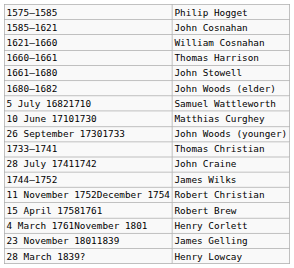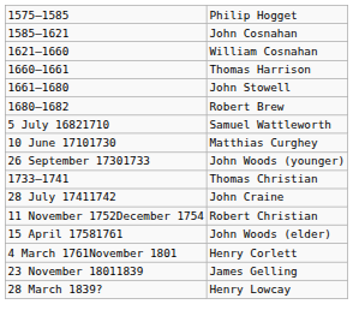 <table class="wikitable">
 <tr>
 <td>1575–1585</td>
 <td>Philip Hogget</td>
 </tr>
 <tr>
 <td>1585–1621</td>
 <td>John Cosnahan</td>
 </tr>
 <tr>
 <td>1621–1660</td>
 <td>William Cosnahan</td>
 </tr>
 <tr>
 <td>1660–1661</td>
 <td>Thomas Harrison</td>
 </tr>
 <tr>
 <td>1661–1680</td>
 <td>John Stowell</td>
 </tr>
 <tr>
 <td>1680–1682</td>
-<td>John Woods (elder)</td>
+<td>Robert Brew</td>
 </tr>
 <tr>
 <td>5 July 16821710</td>
 <td>Samuel Wattleworth</td>
 </tr>
 <tr>
 <td>10 June 17101730</td>
 <td>Matthias Curghey</td>
 </tr>
 <tr>
 <td>26 September 17301733</td>
 <td>John Woods (younger)</td>
 </tr>
 <tr>
 <td>1733–1741</td>
 <td>Thomas Christian</td>
 </tr>
 <tr>
 <td>28 July 17411742</td>
 <td>John Craine</td>
 </tr>
 <tr>
-<td>1744–1752</td>
-<td>James Wilks</td>
-</tr>
-<tr>
 <td>11 November 1752December 1754</td>
 <td>Robert Christian</td>
 </tr>
 <tr>
 <td>15 April 17581761</td>
-<td>Robert Brew</td>
+<td>John Woods (elder)</td>
 </tr>
 <tr>
 <td>4 March 1761November 1801</td>
 <td>Henry Corlett</td>
 </tr>
 <tr>
 <td>23 November 18011839</td>
 <td>James Gelling</td>
 </tr>
 <tr>
 <td>28 March 1839?</td>
 <td>Henry Lowcay</td>
 </tr>
 </table>
